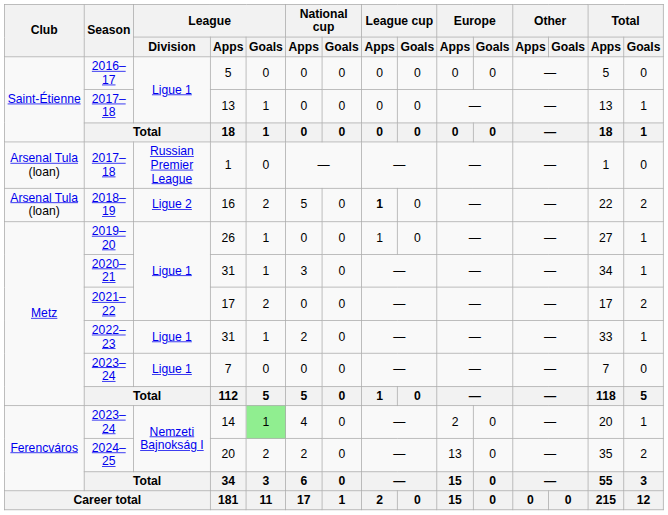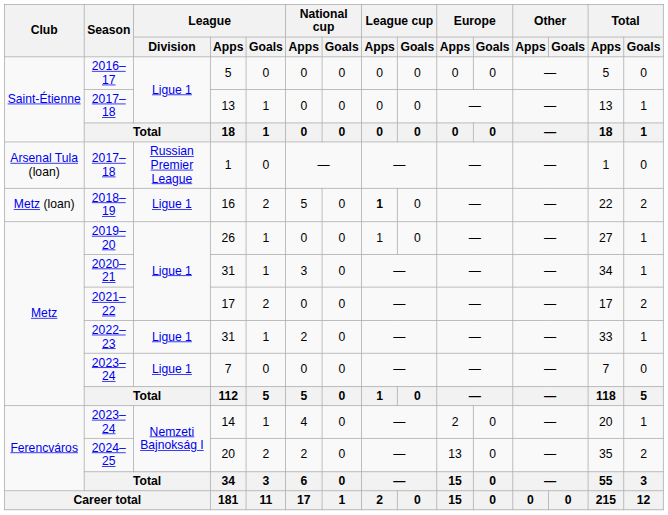 <table class="wikitable" style="text-align:center">
 <tr>
 <th rowspan="2">Club</th>
 <th rowspan="2">Season</th>
 <th colspan="3">League</th>
 <th colspan="2">National cup</th>
 <th colspan="2">League cup</th>
 <th colspan="2">Europe</th>
 <th colspan="2">Other</th>
 <th colspan="2">Total</th>
 </tr>
 <tr>
 <th>Division</th>
 <th>Apps</th>
 <th>Goals</th>
 <th>Apps</th>
 <th>Goals</th>
 <th>Apps</th>
 <th>Goals</th>
 <th>Apps</th>
 <th>Goals</th>
 <th>Apps</th>
 <th>Goals</th>
 <th>Apps</th>
 <th>Goals</th>
 </tr>
 <tr>
 <td rowspan="3"><a href='#'>Saint-Étienne</a></td>
 <td><a href='#'>2016–17</a></td>
 <td rowspan="2"><a href='#'>Ligue 1</a></td>
 <td>5</td>
 <td>0</td>
 <td>0</td>
 <td>0</td>
 <td>0</td>
 <td>0</td>
 <td>0</td>
 <td>0</td>
 <td colspan="2">—</td>
 <td>5</td>
 <td>0</td>
 </tr>
 <tr>
 <td><a href='#'>2017–18</a></td>
 <td>13</td>
 <td>1</td>
 <td>0</td>
 <td>0</td>
 <td>0</td>
 <td>0</td>
 <td colspan="2">—</td>
 <td colspan="2">—</td>
 <td>13</td>
 <td>1</td>
 </tr>
 <tr>
 <th colspan="2">Total</th>
 <th>18</th>
 <th>1</th>
 <th>0</th>
 <th>0</th>
 <th>0</th>
 <th>0</th>
 <th>0</th>
 <th>0</th>
 <th colspan="2">—</th>
 <th>18</th>
 <th>1</th>
 </tr>
 <tr>
 <td><a href='#'>Arsenal Tula</a> (loan)</td>
 <td><a href='#'>2017–18</a></td>
 <td><a href='#'>Russian Premier League</a></td>
 <td>1</td>
 <td>0</td>
 <td colspan="2">—</td>
 <td colspan="2">—</td>
 <td colspan="2">—</td>
 <td colspan="2">—</td>
 <td>1</td>
 <td>0</td>
 </tr>
 <tr>
-<td><a href='#'>Arsenal Tula</a> (loan)</td>
+<td><a href='#'>Metz</a> (loan)</td>
 <td><a href='#'>2018–19</a></td>
-<td><a href='#'>Ligue 2</a></td>
+<td><a href='#'>Ligue 1</a></td>
 <td>16</td>
 <td>2</td>
 <td>5</td>
 <td>0</td>
 <td><strong>1</strong></td>
 <td>0</td>
 <td colspan="2">—</td>
 <td colspan="2">—</td>
 <td>22</td>
 <td>2</td>
 </tr>
 <tr>
 <td rowspan="6"><a href='#'>Metz</a></td>
 <td><a href='#'>2019–20</a></td>
 <td rowspan="3"><a href='#'>Ligue 1</a></td>
 <td>26</td>
 <td>1</td>
 <td>0</td>
 <td>0</td>
 <td>1</td>
 <td>0</td>
 <td colspan="2">—</td>
 <td colspan="2">—</td>
 <td>27</td>
 <td>1</td>
 </tr>
 <tr>
 <td><a href='#'>2020–21</a></td>
 <td>31</td>
 <td>1</td>
 <td>3</td>
 <td>0</td>
 <td colspan="2">—</td>
 <td colspan="2">—</td>
 <td colspan="2">—</td>
 <td>34</td>
 <td>1</td>
 </tr>
 <tr>
 <td><a href='#'>2021–22</a></td>
 <td>17</td>
 <td>2</td>
 <td>0</td>
 <td>0</td>
 <td colspan="2">—</td>
 <td colspan="2">—</td>
 <td colspan="2">—</td>
 <td>17</td>
 <td>2</td>
 </tr>
 <tr>
 <td><a href='#'>2022–23</a></td>
 <td><a href='#'>Ligue 1</a></td>
 <td>31</td>
 <td>1</td>
 <td>2</td>
 <td>0</td>
 <td colspan="2">—</td>
 <td colspan="2">—</td>
 <td colspan="2">—</td>
 <td>33</td>
 <td>1</td>
 </tr>
 <tr>
 <td><a href='#'>2023–24</a></td>
 <td><a href='#'>Ligue 1</a></td>
 <td>7</td>
 <td>0</td>
 <td>0</td>
 <td>0</td>
 <td colspan="2">—</td>
 <td colspan="2">—</td>
 <td colspan="2">—</td>
 <td>7</td>
 <td>0</td>
 </tr>
 <tr>
 <th colspan="2">Total</th>
 <th>112</th>
 <th>5</th>
 <th>5</th>
 <th>0</th>
 <th>1</th>
 <th>0</th>
 <th colspan="2">—</th>
 <th colspan="2">—</th>
 <th>118</th>
 <th>5</th>
 </tr>
 <tr>
 <td rowspan="3"><a href='#'>Ferencváros</a></td>
 <td><a href='#'>2023–24</a></td>
 <td rowspan="2"><a href='#'>Nemzeti Bajnokság I</a></td>
 <td>14</td>
-<td style="background: lightgreen;">1</td>
+<td>1</td>
 <td>4</td>
 <td>0</td>
 <td colspan="2">—</td>
 <td>2</td>
 <td>0</td>
 <td colspan="2">—</td>
 <td>20</td>
 <td>1</td>
 </tr>
 <tr>
 <td><a href='#'>2024–25</a></td>
 <td>20</td>
 <td>2</td>
 <td>2</td>
 <td>0</td>
 <td colspan="2">—</td>
 <td>13</td>
 <td>0</td>
 <td colspan="2">—</td>
 <td>35</td>
 <td>2</td>
 </tr>
 <tr>
 <th colspan="2">Total</th>
 <th>34</th>
 <th>3</th>
 <th>6</th>
 <th>0</th>
 <th colspan="2">—</th>
 <th>15</th>
 <th>0</th>
 <th colspan="2">—</th>
 <th>55</th>
 <th>3</th>
 </tr>
 <tr>
 <th colspan="3">Career total</th>
 <th>181</th>
 <th>11</th>
 <th>17</th>
 <th>1</th>
 <th>2</th>
 <th>0</th>
 <th>15</th>
 <th>0</th>
 <th>0</th>
 <th>0</th>
 <th>215</th>
 <th>12</th>
 </tr>
 </table>
